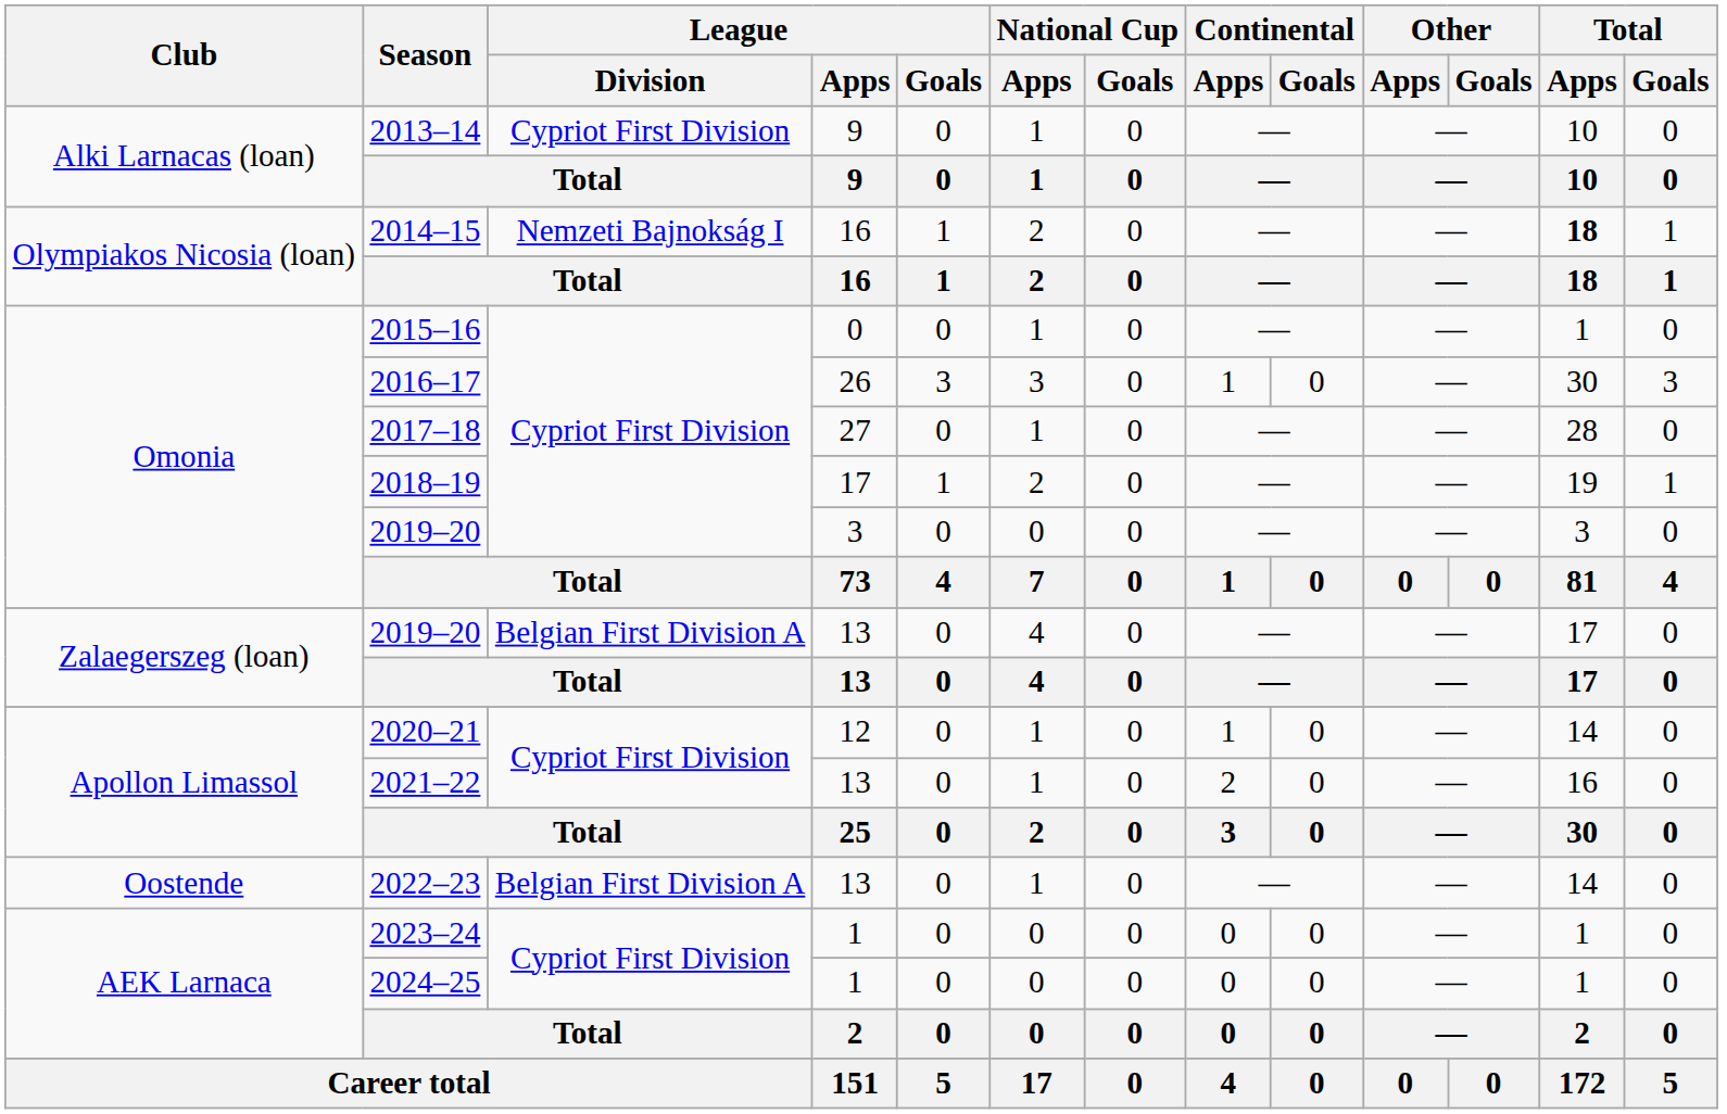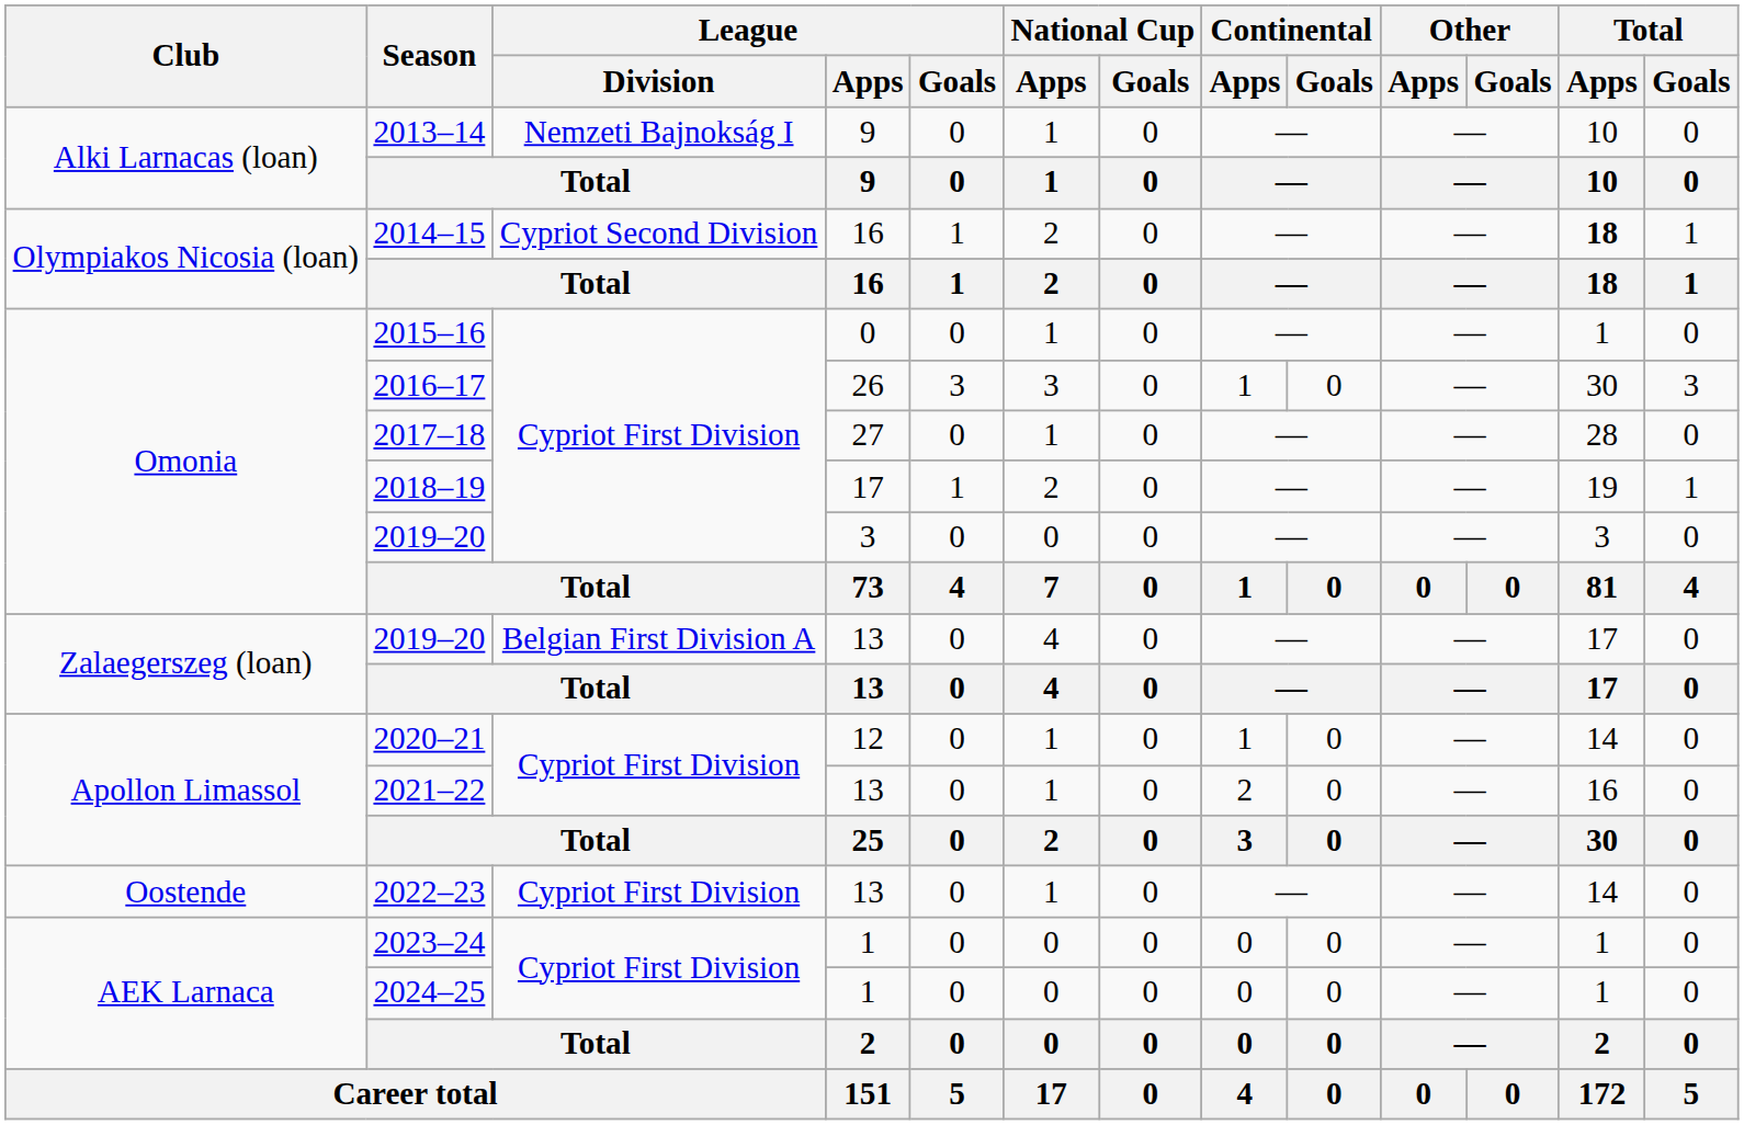 <table class="wikitable" style="text-align:center">
 <tr>
 <th rowspan="2">Club</th>
 <th rowspan="2">Season</th>
 <th colspan="3">League</th>
 <th colspan="2">National Cup</th>
 <th colspan="2">Continental</th>
 <th colspan="2">Other</th>
 <th colspan="2">Total</th>
 </tr>
 <tr>
 <th>Division</th>
 <th>Apps</th>
 <th>Goals</th>
 <th>Apps</th>
 <th>Goals</th>
 <th>Apps</th>
 <th>Goals</th>
 <th>Apps</th>
 <th>Goals</th>
 <th>Apps</th>
 <th>Goals</th>
 </tr>
 <tr>
 <td rowspan=2><a href='#'>Alki Larnacas</a> (loan)</td>
 <td><a href='#'>2013–14</a></td>
-<td><a href='#'>Cypriot First Division</a></td>
+<td><a href='#'>Nemzeti Bajnokság I</a></td>
 <td>9</td>
 <td>0</td>
 <td>1</td>
 <td>0</td>
 <td colspan=2>—</td>
 <td colspan=2>—</td>
 <td>10</td>
 <td>0</td>
 </tr>
 <tr>
 <th colspan="2">Total</th>
 <th>9</th>
 <th>0</th>
 <th>1</th>
 <th>0</th>
 <th colspan=2>—</th>
 <th colspan=2>—</th>
 <th>10</th>
 <th>0</th>
 </tr>
 <tr>
 <td rowspan=2><a href='#'>Olympiakos Nicosia</a> (loan)</td>
 <td><a href='#'>2014–15</a></td>
-<td><a href='#'>Nemzeti Bajnokság I</a></td>
+<td><a href='#'>Cypriot Second Division</a></td>
 <td>16</td>
 <td>1</td>
 <td>2</td>
 <td>0</td>
 <td colspan=2>—</td>
 <td colspan=2>—</td>
 <td><strong>18</strong></td>
 <td>1</td>
 </tr>
 <tr>
 <th colspan="2">Total</th>
 <th>16</th>
 <th>1</th>
 <th>2</th>
 <th>0</th>
 <th colspan=2>—</th>
 <th colspan=2>—</th>
 <th>18</th>
 <th>1</th>
 </tr>
 <tr>
 <td rowspan=6><a href='#'>Omonia</a></td>
 <td><a href='#'>2015–16</a></td>
 <td rowspan=5><a href='#'>Cypriot First Division</a></td>
 <td>0</td>
 <td>0</td>
 <td>1</td>
 <td>0</td>
 <td colspan=2>—</td>
 <td colspan=2>—</td>
 <td>1</td>
 <td>0</td>
 </tr>
 <tr>
 <td><a href='#'>2016–17</a></td>
 <td>26</td>
 <td>3</td>
 <td>3</td>
 <td>0</td>
 <td>1</td>
 <td>0</td>
 <td colspan=2>—</td>
 <td>30</td>
 <td>3</td>
 </tr>
 <tr>
 <td><a href='#'>2017–18</a></td>
 <td>27</td>
 <td>0</td>
 <td>1</td>
 <td>0</td>
 <td colspan=2>—</td>
 <td colspan=2>—</td>
 <td>28</td>
 <td>0</td>
 </tr>
 <tr>
 <td><a href='#'>2018–19</a></td>
 <td>17</td>
 <td>1</td>
 <td>2</td>
 <td>0</td>
 <td colspan=2>—</td>
 <td colspan=2>—</td>
 <td>19</td>
 <td>1</td>
 </tr>
 <tr>
 <td><a href='#'>2019–20</a></td>
 <td>3</td>
 <td>0</td>
 <td>0</td>
 <td>0</td>
 <td colspan=2>—</td>
 <td colspan=2>—</td>
 <td>3</td>
 <td>0</td>
 </tr>
 <tr>
 <th colspan="2">Total</th>
 <th>73</th>
 <th>4</th>
 <th>7</th>
 <th>0</th>
 <th>1</th>
 <th>0</th>
 <th>0</th>
 <th>0</th>
 <th>81</th>
 <th>4</th>
 </tr>
 <tr>
 <td rowspan=2><a href='#'>Zalaegerszeg</a> (loan)</td>
 <td><a href='#'>2019–20</a></td>
 <td><a href='#'>Belgian First Division A</a></td>
 <td>13</td>
 <td>0</td>
 <td>4</td>
 <td>0</td>
 <td colspan=2>—</td>
 <td colspan=2>—</td>
 <td>17</td>
 <td>0</td>
 </tr>
 <tr>
 <th colspan="2">Total</th>
 <th>13</th>
 <th>0</th>
 <th>4</th>
 <th>0</th>
 <th colspan=2>—</th>
 <th colspan=2>—</th>
 <th>17</th>
 <th>0</th>
 </tr>
 <tr>
 <td rowspan=3><a href='#'>Apollon Limassol</a></td>
 <td><a href='#'>2020–21</a></td>
 <td rowspan=2><a href='#'>Cypriot First Division</a></td>
 <td>12</td>
 <td>0</td>
 <td>1</td>
 <td>0</td>
 <td>1</td>
 <td>0</td>
 <td colspan=2>—</td>
 <td>14</td>
 <td>0</td>
 </tr>
 <tr>
 <td><a href='#'>2021–22</a></td>
 <td>13</td>
 <td>0</td>
 <td>1</td>
 <td>0</td>
 <td>2</td>
 <td>0</td>
 <td colspan=2>—</td>
 <td>16</td>
 <td>0</td>
 </tr>
 <tr>
 <th colspan="2">Total</th>
 <th>25</th>
 <th>0</th>
 <th>2</th>
 <th>0</th>
 <th>3</th>
 <th>0</th>
 <th colspan=2>—</th>
 <th>30</th>
 <th>0</th>
 </tr>
 <tr>
 <td><a href='#'>Oostende</a></td>
 <td><a href='#'>2022–23</a></td>
-<td><a href='#'>Belgian First Division A</a></td>
+<td><a href='#'>Cypriot First Division</a></td>
 <td>13</td>
 <td>0</td>
 <td>1</td>
 <td>0</td>
 <td colspan=2>—</td>
 <td colspan=2>—</td>
 <td>14</td>
 <td>0</td>
 </tr>
 <tr>
 <td rowspan=3><a href='#'>AEK Larnaca</a></td>
 <td><a href='#'>2023–24</a></td>
 <td rowspan=2><a href='#'>Cypriot First Division</a></td>
 <td>1</td>
 <td>0</td>
 <td>0</td>
 <td>0</td>
 <td>0</td>
 <td>0</td>
 <td colspan=2>—</td>
 <td>1</td>
 <td>0</td>
 </tr>
 <tr>
 <td><a href='#'>2024–25</a></td>
 <td>1</td>
 <td>0</td>
 <td>0</td>
 <td>0</td>
 <td>0</td>
 <td>0</td>
 <td colspan=2>—</td>
 <td>1</td>
 <td>0</td>
 </tr>
 <tr>
 <th colspan="2">Total</th>
 <th>2</th>
 <th>0</th>
 <th>0</th>
 <th>0</th>
 <th>0</th>
 <th>0</th>
 <th colspan=2>—</th>
 <th>2</th>
 <th>0</th>
 </tr>
 <tr>
 <th colspan="3">Career total</th>
 <th>151</th>
 <th>5</th>
 <th>17</th>
 <th>0</th>
 <th>4</th>
 <th>0</th>
 <th>0</th>
 <th>0</th>
 <th>172</th>
 <th>5</th>
 </tr>
 </table>
